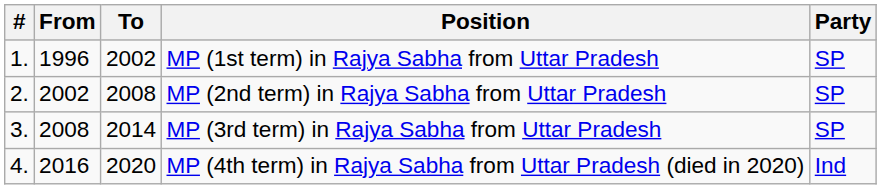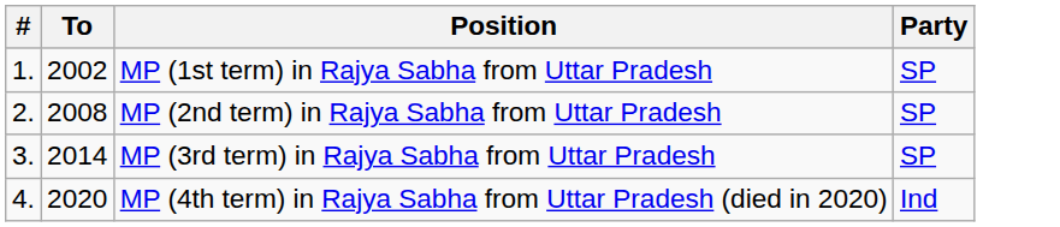 <table class="wikitable sortable">
 <tr>
 <th>#</th>
-<th>From</th>
 <th>To</th>
 <th>Position</th>
 <th>Party</th>
 </tr>
 <tr>
 <td>1.</td>
-<td>1996</td>
 <td>2002</td>
 <td><a href='#'>MP</a> (1st term) in <a href='#'>Rajya Sabha</a> from <a href='#'>Uttar Pradesh</a></td>
 <td><a href='#'>SP</a></td>
 </tr>
 <tr>
 <td>2.</td>
-<td>2002</td>
 <td>2008</td>
 <td><a href='#'>MP</a> (2nd term) in <a href='#'>Rajya Sabha</a> from <a href='#'>Uttar Pradesh</a></td>
 <td><a href='#'>SP</a></td>
 </tr>
 <tr>
 <td>3.</td>
-<td>2008</td>
 <td>2014</td>
 <td><a href='#'>MP</a> (3rd term) in <a href='#'>Rajya Sabha</a> from <a href='#'>Uttar Pradesh</a></td>
 <td><a href='#'>SP</a></td>
 </tr>
 <tr>
 <td>4.</td>
-<td>2016</td>
 <td>2020</td>
 <td><a href='#'>MP</a> (4th term) in <a href='#'>Rajya Sabha</a> from <a href='#'>Uttar Pradesh</a> (died in 2020)</td>
 <td><a href='#'>Ind</a></td>
 </tr>
 </table>
